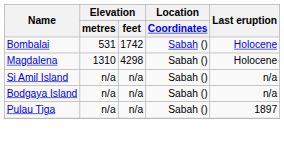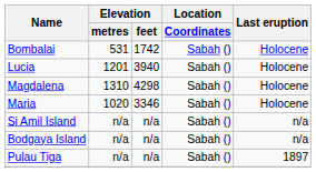 <table class="wikitable">
 <tr>
 <th rowspan="2">Name</th>
 <th colspan ="2">Elevation</th>
 <th>Location</th>
 <th rowspan="2">Last eruption</th>
 </tr>
 <tr>
 <th>metres</th>
 <th>feet</th>
 <th><a href='#'>Coordinates</a></th>
 </tr>
 <tr style="text-align:right">
 <td style="text-align:left"><a href='#'>Bombalai</a></td>
 <td>531</td>
 <td>1742</td>
 <td><a href='#'>Sabah</a> ()</td>
 <td><a href='#'>Holocene</a></td>
 </tr>
 <tr style="text-align:right">
+<td style="text-align:left"><a href='#'>Lucia</a></td>
+<td>1201</td>
+<td>3940</td>
+<td>Sabah ()</td>
+<td>Holocene</td>
+</tr>
+<tr style="text-align:right">
 <td style="text-align:left"><a href='#'>Magdalena</a></td>
 <td>1310</td>
 <td>4298</td>
+<td>Sabah ()</td>
+<td>Holocene</td>
+</tr>
+<tr style="text-align:right">
+<td style="text-align:left"><a href='#'>Maria</a></td>
+<td>1020</td>
+<td>3346</td>
 <td>Sabah ()</td>
 <td>Holocene</td>
 </tr>
 <tr style="text-align:right">
 <td style="text-align:left"><a href='#'>Si Amil Island</a></td>
 <td>n/a</td>
 <td>n/a</td>
 <td>Sabah ()</td>
 <td>n/a</td>
 </tr>
 <tr style="text-align:right">
 <td style="text-align:left"><a href='#'>Bodgaya Island</a></td>
 <td>n/a</td>
 <td>n/a</td>
 <td>Sabah ()</td>
 <td>n/a</td>
 </tr>
 <tr style="text-align:right">
 <td style="text-align:left"><a href='#'>Pulau Tiga</a></td>
 <td>n/a</td>
 <td>n/a</td>
 <td>Sabah ()</td>
 <td>1897</td>
 </tr>
 <tr style="text-align:right">
 </tr>
 </table>
